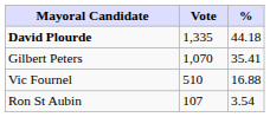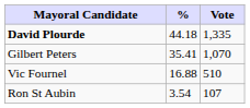 <table class="wikitable">
 <tr>
 <th style="background:#ddf; width:200px;">Mayoral Candidate</th>
+<th style="background:#ddf; width:30px;">%</th>
 <th style="background:#ddf; width:50px;">Vote</th>
-<th style="background:#ddf; width:30px;">%</th>
 </tr>
 <tr>
 <td><strong>David Plourde</strong></td>
+<td>44.18</td>
 <td>1,335</td>
-<td>44.18</td>
 </tr>
 <tr>
 <td>Gilbert Peters</td>
+<td>35.41</td>
 <td>1,070</td>
-<td>35.41</td>
 </tr>
 <tr>
 <td>Vic Fournel</td>
+<td>16.88</td>
 <td>510</td>
-<td>16.88</td>
 </tr>
 <tr>
 <td>Ron St Aubin</td>
+<td>3.54</td>
 <td>107</td>
-<td>3.54</td>
 </tr>
 </table>
